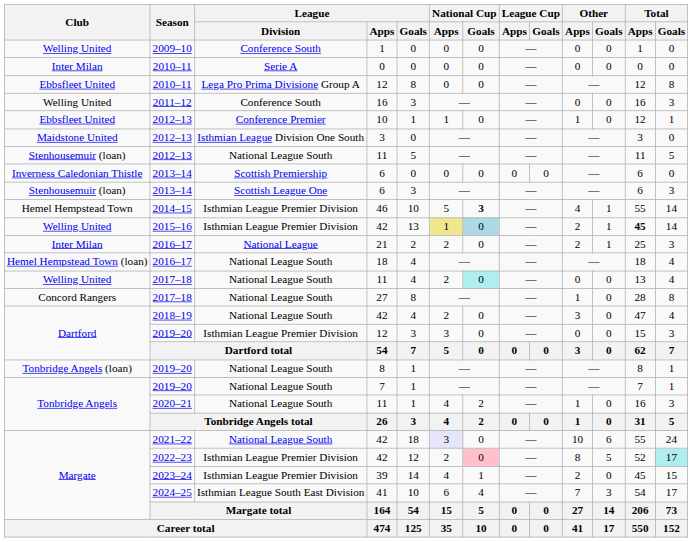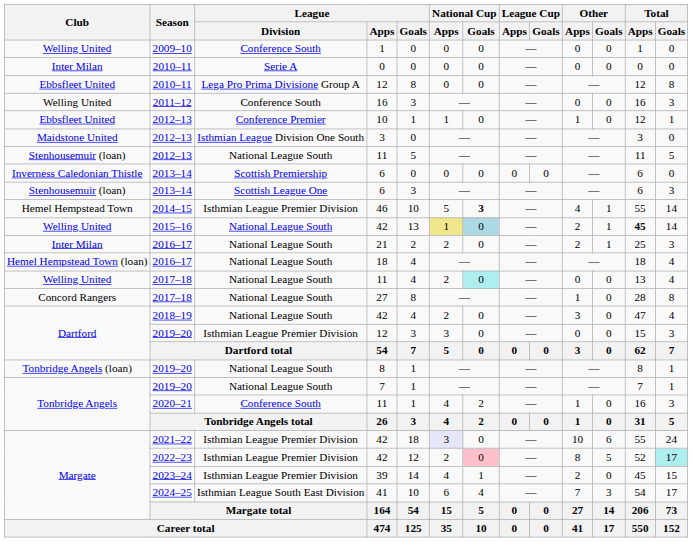 <table class="wikitable" style="text-align: center">
 <tr>
 <th rowspan="2">Club</th>
 <th rowspan="2">Season</th>
 <th colspan="3">League</th>
 <th colspan="2">National Cup</th>
 <th colspan="2">League Cup</th>
 <th colspan="2">Other</th>
 <th colspan="2">Total</th>
 </tr>
 <tr>
 <th>Division</th>
 <th>Apps</th>
 <th>Goals</th>
 <th>Apps</th>
 <th>Goals</th>
 <th>Apps</th>
 <th>Goals</th>
 <th>Apps</th>
 <th>Goals</th>
 <th>Apps</th>
 <th>Goals</th>
 </tr>
 <tr>
 <td rowspan="1"><a href='#'>Welling United</a></td>
 <td><a href='#'>2009–10</a></td>
 <td><a href='#'>Conference South</a></td>
 <td>1</td>
 <td>0</td>
 <td>0</td>
 <td>0</td>
 <td colspan="2">—</td>
 <td>0</td>
 <td>0</td>
 <td>1</td>
 <td>0</td>
 </tr>
 <tr>
 <td rowspan="1"><a href='#'>Inter Milan</a></td>
 <td><a href='#'>2010–11</a></td>
 <td><a href='#'>Serie A</a></td>
 <td>0</td>
 <td>0</td>
 <td>0</td>
 <td>0</td>
 <td colspan="2">—</td>
 <td>0</td>
 <td>0</td>
 <td>0</td>
 <td>0</td>
 </tr>
 <tr>
 <td rowspan="1"><a href='#'>Ebbsfleet United</a></td>
 <td><a href='#'>2010–11</a></td>
 <td><a href='#'>Lega Pro Prima Divisione</a> Group A</td>
 <td>12</td>
 <td>8</td>
 <td>0</td>
 <td>0</td>
 <td colspan="2">—</td>
 <td colspan="2">—</td>
 <td>12</td>
 <td>8</td>
 </tr>
 <tr>
 <td rowspan="1">Welling United</td>
 <td><a href='#'>2011–12</a></td>
 <td>Conference South</td>
 <td>16</td>
 <td>3</td>
 <td colspan="2">—</td>
 <td colspan="2">—</td>
 <td>0</td>
 <td>0</td>
 <td>16</td>
 <td>3</td>
 </tr>
 <tr>
 <td rowspan="1"><a href='#'>Ebbsfleet United</a></td>
 <td><a href='#'>2012–13</a></td>
 <td><a href='#'>Conference Premier</a></td>
 <td>10</td>
 <td>1</td>
 <td>1</td>
 <td>0</td>
 <td colspan="2">—</td>
 <td>1</td>
 <td>0</td>
 <td>12</td>
 <td>1</td>
 </tr>
 <tr>
 <td rowspan="1"><a href='#'>Maidstone United</a></td>
 <td><a href='#'>2012–13</a></td>
 <td><a href='#'>Isthmian League</a> Division One South</td>
 <td>3</td>
 <td>0</td>
 <td colspan="2">—</td>
 <td colspan="2">—</td>
 <td colspan="2">—</td>
 <td>3</td>
 <td>0</td>
 </tr>
 <tr>
 <td rowspan="1"><a href='#'>Stenhousemuir</a> (loan)</td>
 <td><a href='#'>2012–13</a></td>
 <td>National League South</td>
 <td>11</td>
 <td>5</td>
 <td colspan="2">—</td>
 <td colspan="2">—</td>
 <td colspan="2">—</td>
 <td>11</td>
 <td>5</td>
 </tr>
 <tr>
 <td rowspan="1"><a href='#'>Inverness Caledonian Thistle</a></td>
 <td><a href='#'>2013–14</a></td>
 <td><a href='#'>Scottish Premiership</a></td>
 <td>6</td>
 <td>0</td>
 <td>0</td>
 <td>0</td>
 <td>0</td>
 <td>0</td>
 <td colspan="2">—</td>
 <td>6</td>
 <td>0</td>
 </tr>
 <tr>
 <td rowspan="1"><a href='#'>Stenhousemuir</a> (loan)</td>
 <td><a href='#'>2013–14</a></td>
 <td><a href='#'>Scottish League One</a></td>
 <td>6</td>
 <td>3</td>
 <td colspan="2">—</td>
 <td colspan="2">—</td>
 <td colspan="2">—</td>
 <td>6</td>
 <td>3</td>
 </tr>
 <tr>
 <td rowspan="1">Hemel Hempstead Town</td>
 <td><a href='#'>2014–15</a></td>
 <td>Isthmian League Premier Division</td>
 <td>46</td>
 <td>10</td>
 <td>5</td>
 <td><strong>3</strong></td>
 <td colspan="2">—</td>
 <td>4</td>
 <td>1</td>
 <td>55</td>
 <td>14</td>
 </tr>
 <tr>
 <td rowspan="1"><a href='#'>Welling United</a></td>
 <td><a href='#'>2015–16</a></td>
-<td>Isthmian League Premier Division</td>
+<td><a href='#'>National League South</a></td>
 <td>42</td>
 <td>13</td>
 <td style="background: khaki;">1</td>
 <td style="background: lightblue;">0</td>
 <td colspan="2">—</td>
 <td>2</td>
 <td>1</td>
 <td><strong>45</strong></td>
 <td>14</td>
 </tr>
 <tr>
 <td rowspan="1"><a href='#'>Inter Milan</a></td>
 <td><a href='#'>2016–17</a></td>
-<td><a href='#'>National League</a></td>
+<td>National League South</td>
 <td>21</td>
 <td>2</td>
 <td>2</td>
 <td>0</td>
 <td colspan="2">—</td>
 <td>2</td>
 <td>1</td>
 <td>25</td>
 <td>3</td>
 </tr>
 <tr>
 <td rowspan="1"><a href='#'>Hemel Hempstead Town</a> (loan)</td>
 <td><a href='#'>2016–17</a></td>
 <td>National League South</td>
 <td>18</td>
 <td>4</td>
 <td colspan="2">—</td>
 <td colspan="2">—</td>
 <td colspan="2">—</td>
 <td>18</td>
 <td>4</td>
 </tr>
 <tr>
 <td rowspan="1"><a href='#'>Welling United</a></td>
 <td><a href='#'>2017–18</a></td>
 <td>National League South</td>
 <td>11</td>
 <td>4</td>
 <td>2</td>
 <td style="background: paleturquoise;">0</td>
 <td colspan="2">—</td>
 <td>0</td>
 <td>0</td>
 <td>13</td>
 <td>4</td>
 </tr>
 <tr>
 <td rowspan="1">Concord Rangers</td>
 <td><a href='#'>2017–18</a></td>
 <td>National League South</td>
 <td>27</td>
 <td>8</td>
 <td colspan="2">—</td>
 <td colspan="2">—</td>
 <td>1</td>
 <td>0</td>
 <td>28</td>
 <td>8</td>
 </tr>
 <tr>
 <td rowspan="3"><a href='#'>Dartford</a></td>
 <td><a href='#'>2018–19</a></td>
 <td>National League South</td>
 <td>42</td>
 <td>4</td>
 <td>2</td>
 <td>0</td>
 <td colspan="2">—</td>
 <td>3</td>
 <td>0</td>
 <td>47</td>
 <td>4</td>
 </tr>
 <tr>
 <td><a href='#'>2019–20</a></td>
 <td>Isthmian League Premier Division</td>
 <td>12</td>
 <td>3</td>
 <td>3</td>
 <td>0</td>
 <td colspan="2">—</td>
 <td>0</td>
 <td>0</td>
 <td>15</td>
 <td>3</td>
 </tr>
 <tr>
 <th colspan="2">Dartford total</th>
 <th>54</th>
 <th>7</th>
 <th>5</th>
 <th>0</th>
 <th>0</th>
 <th>0</th>
 <th>3</th>
 <th>0</th>
 <th>62</th>
 <th>7</th>
 </tr>
 <tr>
 <td rowspan="1"><a href='#'>Tonbridge Angels</a> (loan)</td>
 <td><a href='#'>2019–20</a></td>
 <td>National League South</td>
 <td>8</td>
 <td>1</td>
 <td colspan="2">—</td>
 <td colspan="2">—</td>
 <td colspan="2">—</td>
 <td>8</td>
 <td>1</td>
 </tr>
 <tr>
 <td rowspan="3"><a href='#'>Tonbridge Angels</a></td>
 <td><a href='#'>2019–20</a></td>
 <td>National League South</td>
 <td>7</td>
 <td>1</td>
 <td colspan="2">—</td>
 <td colspan="2">—</td>
 <td colspan="2">—</td>
 <td>7</td>
 <td>1</td>
 </tr>
 <tr>
 <td><a href='#'>2020–21</a></td>
-<td>National League South</td>
+<td><a href='#'>Conference South</a></td>
 <td>11</td>
 <td>1</td>
 <td>4</td>
 <td>2</td>
 <td colspan="2">—</td>
 <td>1</td>
 <td>0</td>
 <td>16</td>
 <td>3</td>
 </tr>
 <tr>
 <th colspan="2">Tonbridge Angels total</th>
 <th>26</th>
 <th>3</th>
 <th>4</th>
 <th>2</th>
 <th>0</th>
 <th>0</th>
 <th>1</th>
 <th>0</th>
 <th>31</th>
 <th>5</th>
 </tr>
 <tr>
 <td rowspan="5"><a href='#'>Margate</a></td>
 <td><a href='#'>2021–22</a></td>
-<td><a href='#'>National League South</a></td>
+<td>Isthmian League Premier Division</td>
 <td>42</td>
 <td>18</td>
 <td style="background: lavender;">3</td>
 <td>0</td>
 <td colspan="2">—</td>
 <td>10</td>
 <td>6</td>
 <td>55</td>
 <td>24</td>
 </tr>
 <tr>
 <td><a href='#'>2022–23</a></td>
 <td>Isthmian League Premier Division</td>
 <td>42</td>
 <td>12</td>
 <td>2</td>
 <td style="background: pink;">0</td>
 <td colspan="2">—</td>
 <td>8</td>
 <td>5</td>
 <td>52</td>
 <td style="background: paleturquoise;">17</td>
 </tr>
 <tr>
 <td><a href='#'>2023–24</a></td>
 <td>Isthmian League Premier Division</td>
 <td>39</td>
 <td>14</td>
 <td>4</td>
 <td>1</td>
 <td colspan="2">—</td>
 <td>2</td>
 <td>0</td>
 <td>45</td>
 <td>15</td>
 </tr>
 <tr>
 <td><a href='#'>2024–25</a></td>
 <td>Isthmian League South East Division</td>
 <td>41</td>
 <td>10</td>
 <td>6</td>
 <td>4</td>
 <td colspan="2">—</td>
 <td>7</td>
 <td>3</td>
 <td>54</td>
 <td>17</td>
 </tr>
 <tr>
 <th colspan="2">Margate total</th>
 <th>164</th>
 <th>54</th>
 <th>15</th>
 <th>5</th>
 <th>0</th>
 <th>0</th>
 <th>27</th>
 <th>14</th>
 <th>206</th>
 <th>73</th>
 </tr>
 <tr>
 <th colspan="3">Career total</th>
 <th>474</th>
 <th>125</th>
 <th>35</th>
 <th>10</th>
 <th>0</th>
 <th>0</th>
 <th>41</th>
 <th>17</th>
 <th>550</th>
 <th>152</th>
 </tr>
 </table>
